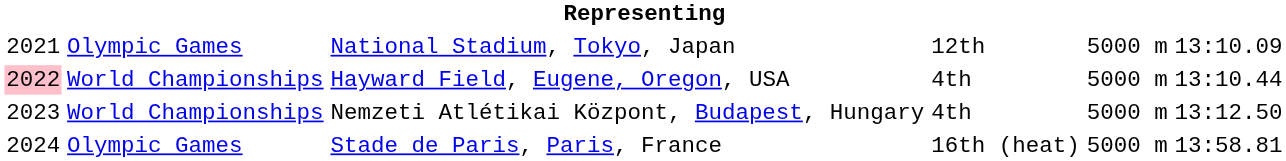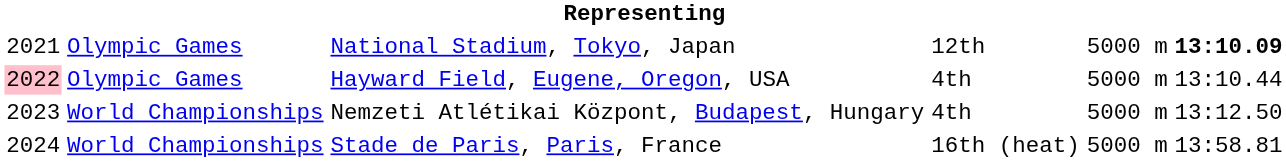 <table>
 <tr>
 <th colspan=6>Representing </th>
 </tr>
 <tr>
 <td>2021</td>
 <td><a href='#'>Olympic Games</a></td>
 <td><a href='#'>National Stadium</a>, <a href='#'>Tokyo</a>, Japan</td>
 <td>12th</td>
 <td>5000 m</td>
-<td>13:10.09</td>
+<td><strong>13:10.09</strong></td>
 </tr>
 <tr>
 <td style="background: pink;">2022</td>
-<td><a href='#'>World Championships</a></td>
+<td><a href='#'>Olympic Games</a></td>
 <td><a href='#'>Hayward Field</a>, <a href='#'>Eugene, Oregon</a>, USA</td>
 <td>4th</td>
 <td>5000 m</td>
 <td>13:10.44</td>
 </tr>
 <tr>
 <td>2023</td>
 <td><a href='#'>World Championships</a></td>
 <td>Nemzeti Atlétikai Központ, <a href='#'>Budapest</a>, Hungary</td>
 <td>4th</td>
 <td>5000 m</td>
 <td>13:12.50</td>
 </tr>
 <tr>
 <td>2024</td>
-<td><a href='#'>Olympic Games</a></td>
+<td><a href='#'>World Championships</a></td>
 <td><a href='#'>Stade de Paris</a>, <a href='#'>Paris</a>, France</td>
 <td>16th (heat)</td>
 <td>5000 m</td>
 <td>13:58.81</td>
 </tr>
 </table>
